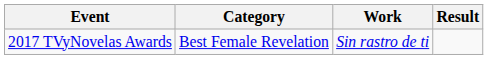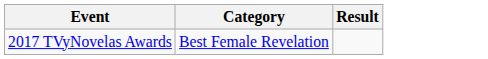 <table class="wikitable">
 <tr>
 <th>Event</th>
 <th>Category</th>
-<th>Work</th>
 <th>Result</th>
 </tr>
 <tr>
 <td><a href='#'>2017 TVyNovelas Awards</a></td>
 <td><a href='#'>Best Female Revelation</a></td>
-<td><em><a href='#'>Sin rastro de ti</a></em></td>
 <td></td>
 </tr>
 </table>
